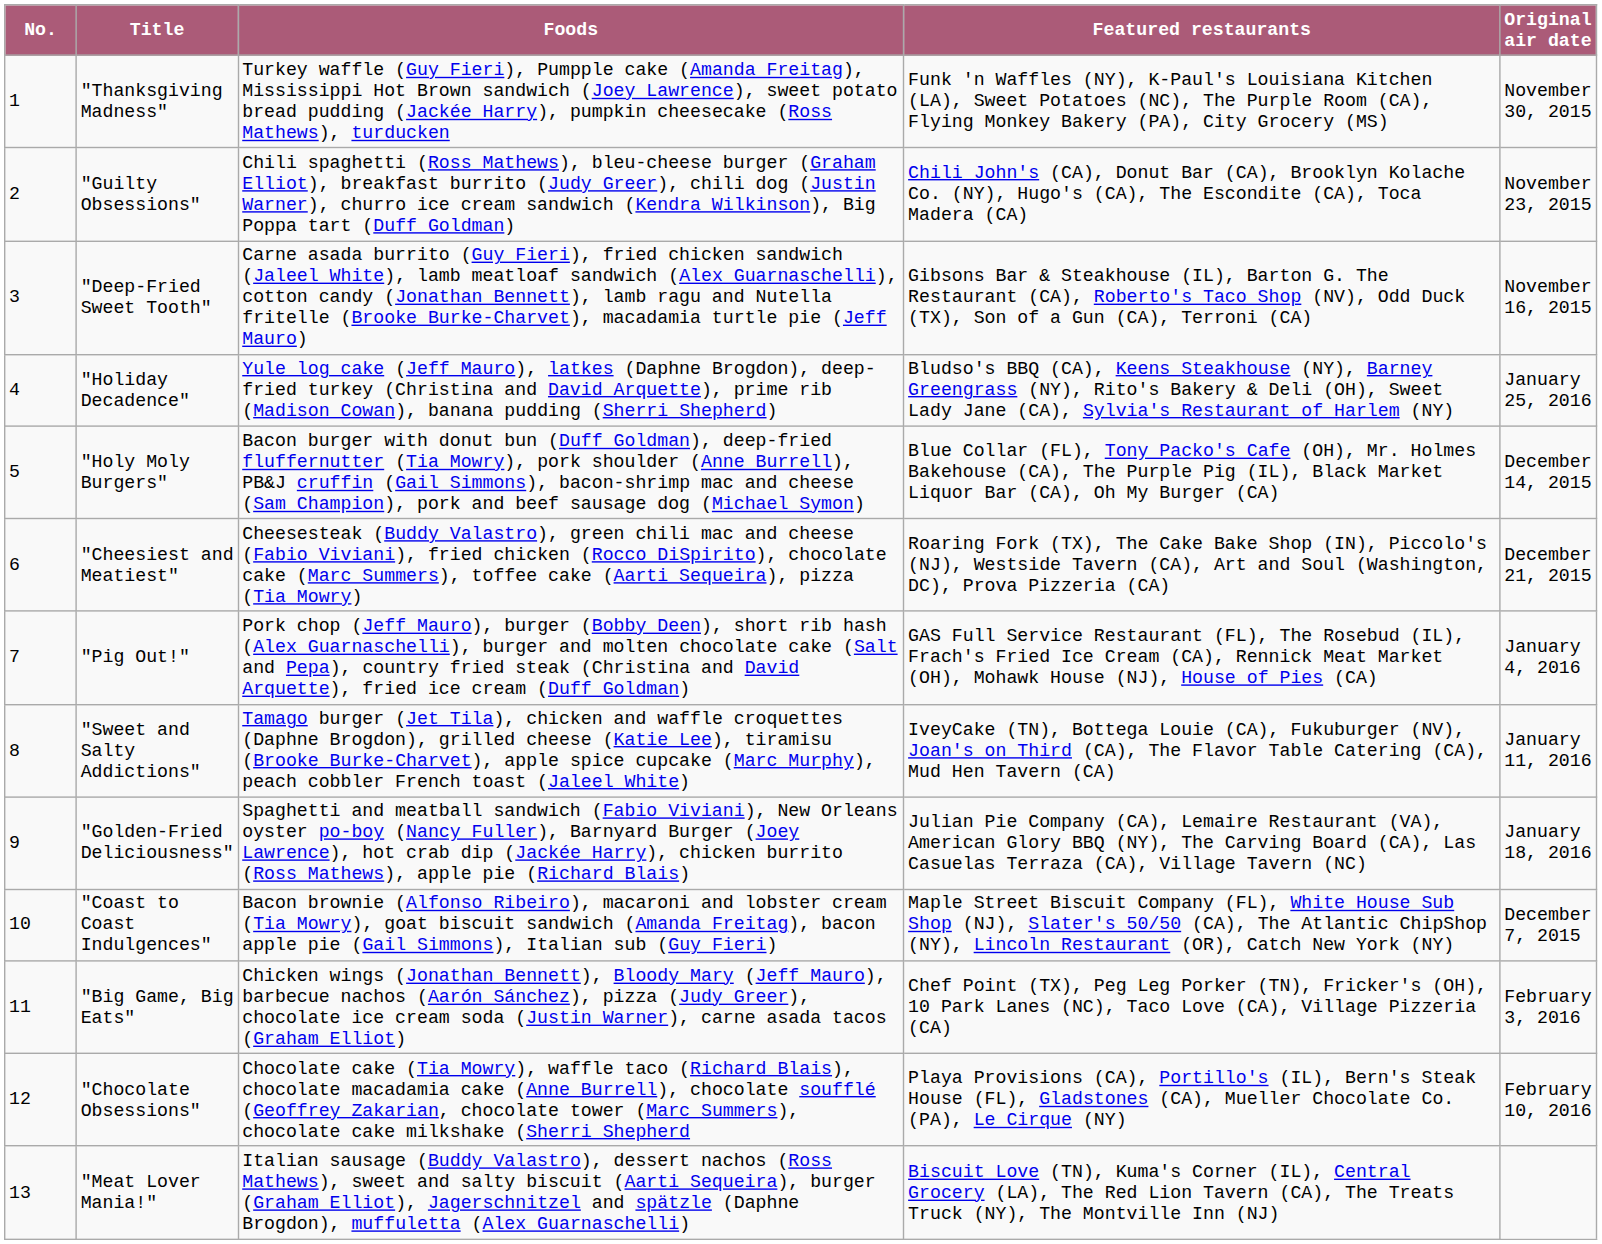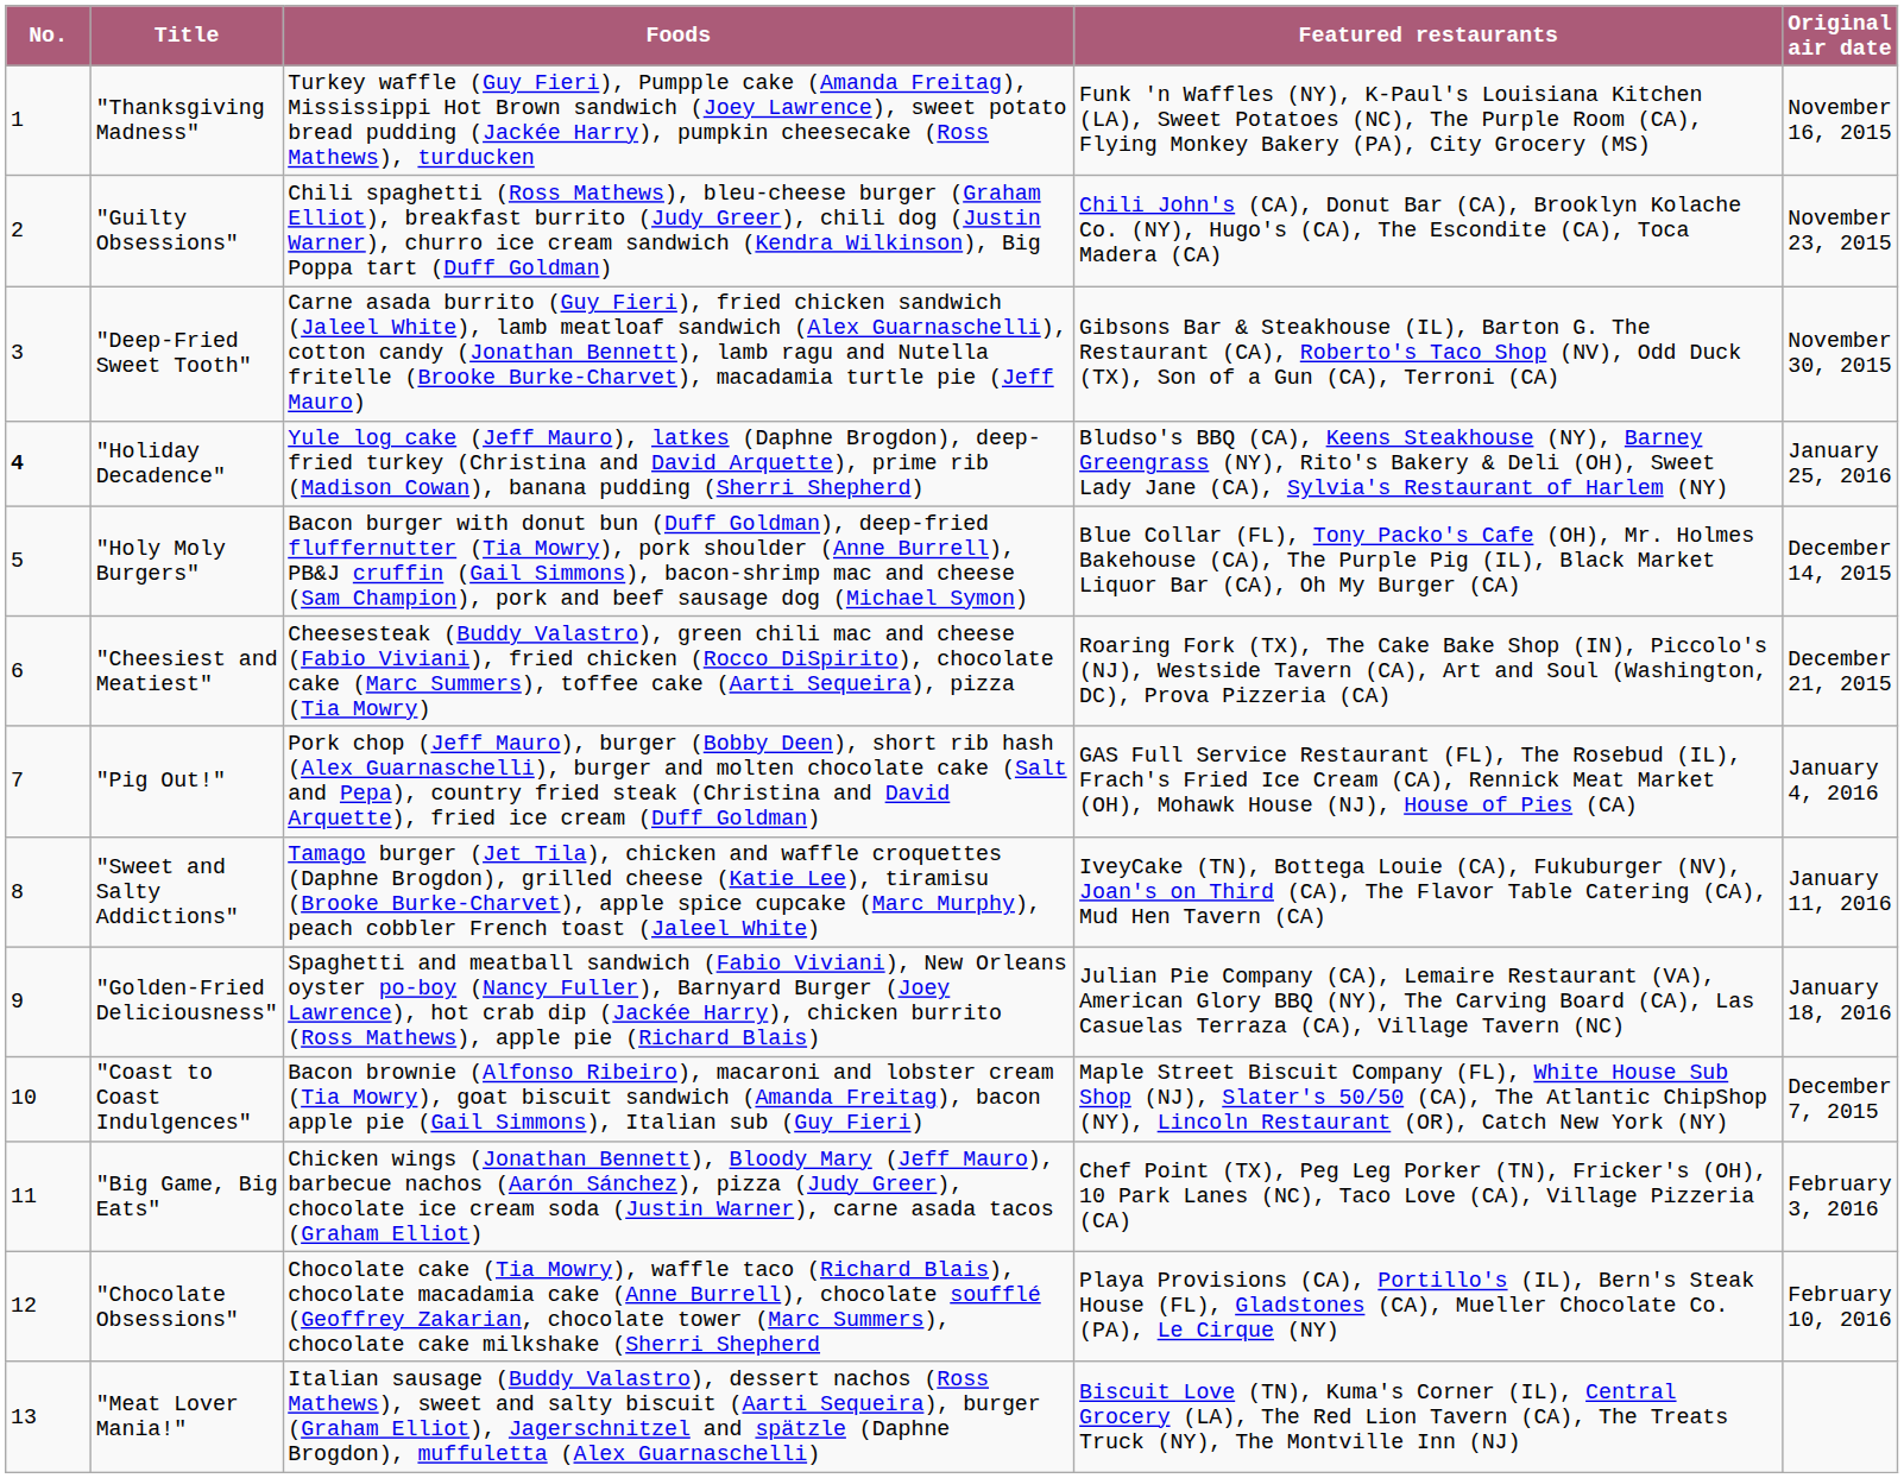 <table class="wikitable plainrowheaders" style="width:90%;">
 <tr>
 <th style="background-color: #ab5b78; color: #FFFFFF;" width=5%>No.</th>
 <th style="background-color: #ab5b78; color: #FFFFFF;">Title</th>
 <th style="background-color: #ab5b78; color: #FFFFFF;" width=50%>Foods</th>
 <th style="background-color: #ab5b78; color: #FFFFFF;" width=70%>Featured restaurants</th>
 <th style="background-color: #ab5b78; color: #FFFFFF;">Original air date</th>
 </tr>
 <tr>
 <td>1</td>
 <td>"Thanksgiving Madness"</td>
 <td>Turkey waffle (<a href='#'>Guy Fieri</a>), Pumpple cake (<a href='#'>Amanda Freitag</a>), Mississippi Hot Brown sandwich (<a href='#'>Joey Lawrence</a>), sweet potato bread pudding (<a href='#'>Jackée Harry</a>), pumpkin cheesecake (<a href='#'>Ross Mathews</a>), <a href='#'>turducken</a></td>
 <td>Funk 'n Waffles (NY), K-Paul's Louisiana Kitchen (LA), Sweet Potatoes (NC), The Purple Room (CA), Flying Monkey Bakery (PA), City Grocery (MS)</td>
-<td>November 30, 2015</td>
+<td>November 16, 2015</td>
 </tr>
 <tr>
 <td>2</td>
 <td>"Guilty Obsessions"</td>
 <td>Chili spaghetti (<a href='#'>Ross Mathews</a>), bleu-cheese burger (<a href='#'>Graham Elliot</a>), breakfast burrito (<a href='#'>Judy Greer</a>), chili dog (<a href='#'>Justin Warner</a>), churro ice cream sandwich (<a href='#'>Kendra Wilkinson</a>), Big Poppa tart (<a href='#'>Duff Goldman</a>)</td>
 <td><a href='#'>Chili John's</a> (CA), Donut Bar (CA), Brooklyn Kolache Co. (NY), Hugo's (CA), The Escondite (CA), Toca Madera (CA)</td>
 <td>November 23, 2015</td>
 </tr>
 <tr>
 <td>3</td>
 <td>"Deep-Fried Sweet Tooth"</td>
 <td>Carne asada burrito (<a href='#'>Guy Fieri</a>), fried chicken sandwich (<a href='#'>Jaleel White</a>), lamb meatloaf sandwich (<a href='#'>Alex Guarnaschelli</a>), cotton candy (<a href='#'>Jonathan Bennett</a>), lamb ragu and Nutella fritelle (<a href='#'>Brooke Burke-Charvet</a>), macadamia turtle pie (<a href='#'>Jeff Mauro</a>)</td>
 <td>Gibsons Bar & Steakhouse (IL), Barton G. The Restaurant (CA), <a href='#'>Roberto's Taco Shop</a> (NV), Odd Duck (TX), Son of a Gun (CA), Terroni (CA)</td>
-<td>November 16, 2015</td>
+<td>November 30, 2015</td>
 </tr>
 <tr>
-<td>4</td>
+<td><strong>4</strong></td>
 <td>"Holiday Decadence"</td>
 <td><a href='#'>Yule log cake</a> (<a href='#'>Jeff Mauro</a>), <a href='#'>latkes</a> (Daphne Brogdon), deep-fried turkey (Christina and <a href='#'>David Arquette</a>), prime rib (<a href='#'>Madison Cowan</a>), banana pudding (<a href='#'>Sherri Shepherd</a>)</td>
 <td>Bludso's BBQ (CA), <a href='#'>Keens Steakhouse</a> (NY), <a href='#'>Barney Greengrass</a> (NY), Rito's Bakery & Deli (OH), Sweet Lady Jane (CA), <a href='#'>Sylvia's Restaurant of Harlem</a> (NY)</td>
 <td>January 25, 2016</td>
 </tr>
 <tr>
 <td>5</td>
 <td>"Holy Moly Burgers"</td>
 <td>Bacon burger with donut bun (<a href='#'>Duff Goldman</a>), deep-fried <a href='#'>fluffernutter</a> (<a href='#'>Tia Mowry</a>), pork shoulder (<a href='#'>Anne Burrell</a>), PB&J <a href='#'>cruffin</a> (<a href='#'>Gail Simmons</a>), bacon-shrimp mac and cheese (<a href='#'>Sam Champion</a>), pork and beef sausage dog (<a href='#'>Michael Symon</a>)</td>
 <td>Blue Collar (FL), <a href='#'>Tony Packo's Cafe</a> (OH), Mr. Holmes Bakehouse (CA), The Purple Pig (IL), Black Market Liquor Bar (CA), Oh My Burger (CA)</td>
 <td>December 14, 2015</td>
 </tr>
 <tr>
 <td>6</td>
 <td>"Cheesiest and Meatiest"</td>
 <td>Cheesesteak (<a href='#'>Buddy Valastro</a>), green chili mac and cheese (<a href='#'>Fabio Viviani</a>), fried chicken (<a href='#'>Rocco DiSpirito</a>), chocolate cake (<a href='#'>Marc Summers</a>), toffee cake (<a href='#'>Aarti Sequeira</a>), pizza (<a href='#'>Tia Mowry</a>)</td>
 <td>Roaring Fork (TX), The Cake Bake Shop (IN), Piccolo's (NJ), Westside Tavern (CA), Art and Soul (Washington, DC), Prova Pizzeria (CA)</td>
 <td>December 21, 2015</td>
 </tr>
 <tr>
 <td>7</td>
 <td>"Pig Out!"</td>
 <td>Pork chop (<a href='#'>Jeff Mauro</a>), burger (<a href='#'>Bobby Deen</a>), short rib hash (<a href='#'>Alex Guarnaschelli</a>), burger and molten chocolate cake (<a href='#'>Salt</a> and <a href='#'>Pepa</a>), country fried steak (Christina and <a href='#'>David Arquette</a>), fried ice cream (<a href='#'>Duff Goldman</a>)</td>
 <td>GAS Full Service Restaurant (FL), The Rosebud (IL), Frach's Fried Ice Cream (CA), Rennick Meat Market (OH), Mohawk House (NJ), <a href='#'>House of Pies</a> (CA)</td>
 <td>January 4, 2016</td>
 </tr>
 <tr>
 <td>8</td>
 <td>"Sweet and Salty Addictions"</td>
 <td><a href='#'>Tamago</a> burger (<a href='#'>Jet Tila</a>), chicken and waffle croquettes (Daphne Brogdon), grilled cheese (<a href='#'>Katie Lee</a>), tiramisu (<a href='#'>Brooke Burke-Charvet</a>), apple spice cupcake (<a href='#'>Marc Murphy</a>), peach cobbler French toast (<a href='#'>Jaleel White</a>)</td>
 <td>IveyCake (TN), Bottega Louie (CA), Fukuburger (NV), <a href='#'>Joan's on Third</a> (CA), The Flavor Table Catering (CA), Mud Hen Tavern (CA)</td>
 <td>January 11, 2016</td>
 </tr>
 <tr>
 <td>9</td>
 <td>"Golden-Fried Deliciousness"</td>
 <td>Spaghetti and meatball sandwich (<a href='#'>Fabio Viviani</a>), New Orleans oyster <a href='#'>po-boy</a> (<a href='#'>Nancy Fuller</a>), Barnyard Burger (<a href='#'>Joey Lawrence</a>), hot crab dip (<a href='#'>Jackée Harry</a>), chicken burrito (<a href='#'>Ross Mathews</a>), apple pie (<a href='#'>Richard Blais</a>)</td>
 <td>Julian Pie Company (CA), Lemaire Restaurant (VA), American Glory BBQ (NY), The Carving Board (CA), Las Casuelas Terraza (CA), Village Tavern (NC)</td>
 <td>January 18, 2016</td>
 </tr>
 <tr>
 <td>10</td>
 <td>"Coast to Coast Indulgences"</td>
 <td>Bacon brownie (<a href='#'>Alfonso Ribeiro</a>), macaroni and lobster cream (<a href='#'>Tia Mowry</a>), goat biscuit sandwich (<a href='#'>Amanda Freitag</a>), bacon apple pie (<a href='#'>Gail Simmons</a>), Italian sub (<a href='#'>Guy Fieri</a>)</td>
 <td>Maple Street Biscuit Company (FL), <a href='#'>White House Sub Shop</a> (NJ), <a href='#'>Slater's 50/50</a> (CA), The Atlantic ChipShop (NY), <a href='#'>Lincoln Restaurant</a> (OR), Catch New York (NY)</td>
 <td>December 7, 2015</td>
 </tr>
 <tr>
 <td>11</td>
 <td>"Big Game, Big Eats"</td>
 <td>Chicken wings (<a href='#'>Jonathan Bennett</a>), <a href='#'>Bloody Mary</a> (<a href='#'>Jeff Mauro</a>), barbecue nachos (<a href='#'>Aarón Sánchez</a>), pizza (<a href='#'>Judy Greer</a>), chocolate ice cream soda (<a href='#'>Justin Warner</a>), carne asada tacos (<a href='#'>Graham Elliot</a>)</td>
 <td>Chef Point (TX), Peg Leg Porker (TN), Fricker's (OH), 10 Park Lanes (NC), Taco Love (CA), Village Pizzeria (CA)</td>
 <td>February 3, 2016</td>
 </tr>
 <tr>
 <td>12</td>
 <td>"Chocolate Obsessions"</td>
 <td>Chocolate cake (<a href='#'>Tia Mowry</a>), waffle taco (<a href='#'>Richard Blais</a>), chocolate macadamia cake (<a href='#'>Anne Burrell</a>), chocolate <a href='#'>soufflé</a> (<a href='#'>Geoffrey Zakarian</a>, chocolate tower (<a href='#'>Marc Summers</a>), chocolate cake milkshake (<a href='#'>Sherri Shepherd</a></td>
 <td>Playa Provisions (CA), <a href='#'>Portillo's</a> (IL), Bern's Steak House (FL), <a href='#'>Gladstones</a> (CA), Mueller Chocolate Co. (PA), <a href='#'>Le Cirque</a> (NY)</td>
 <td>February 10, 2016</td>
 </tr>
 <tr>
 <td>13</td>
 <td>"Meat Lover Mania!"</td>
 <td>Italian sausage (<a href='#'>Buddy Valastro</a>), dessert nachos (<a href='#'>Ross Mathews</a>), sweet and salty biscuit (<a href='#'>Aarti Sequeira</a>), burger (<a href='#'>Graham Elliot</a>), <a href='#'>Jagerschnitzel</a> and <a href='#'>spätzle</a> (Daphne Brogdon), <a href='#'>muffuletta</a> (<a href='#'>Alex Guarnaschelli</a>)</td>
 <td><a href='#'>Biscuit Love</a> (TN), Kuma's Corner (IL), <a href='#'>Central Grocery</a> (LA), The Red Lion Tavern (CA), The Treats Truck (NY), The Montville Inn (NJ)</td>
 </tr>
 <tr>
 </tr>
 </table>
